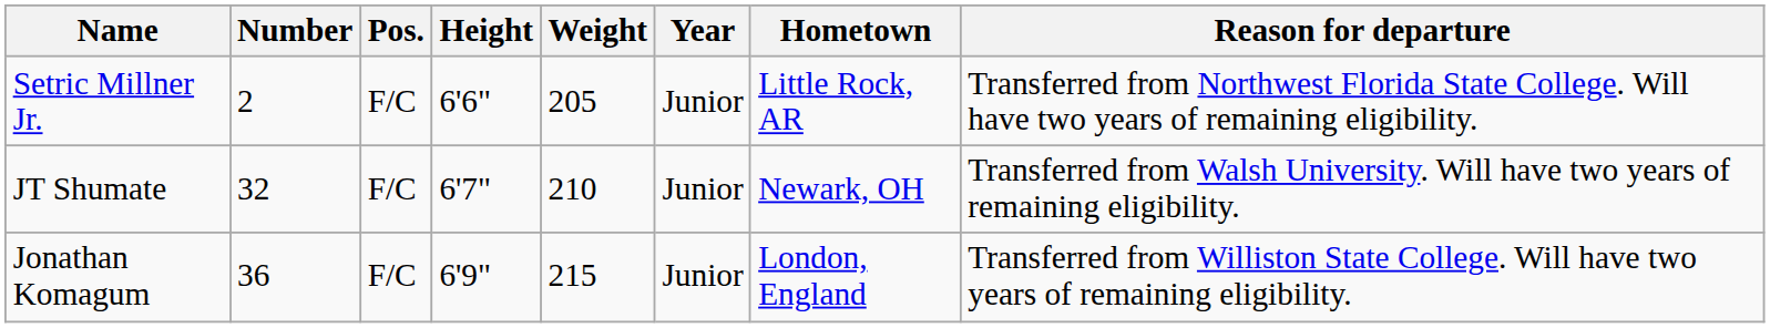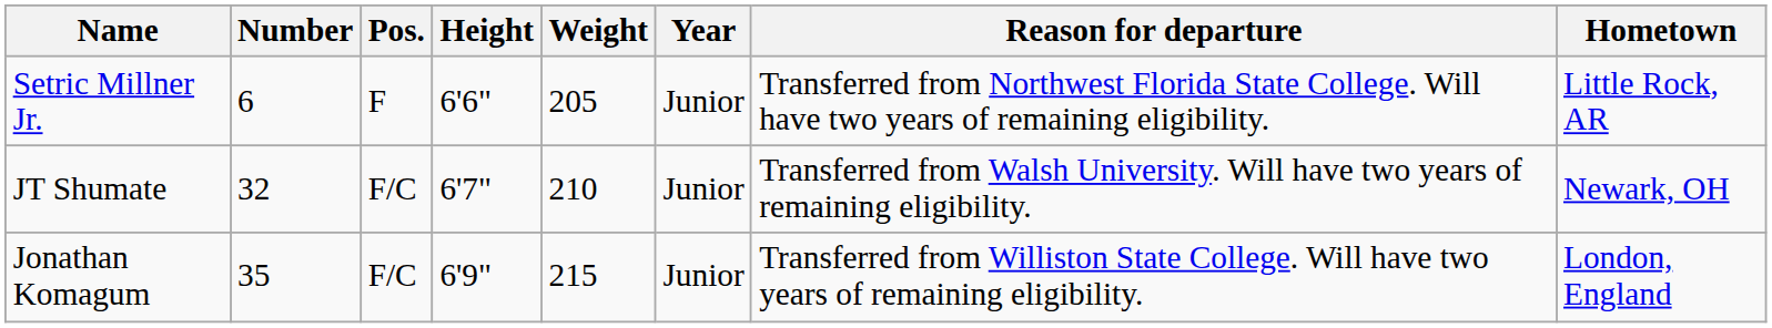 <table class="wikitable sortable" border="1">
 <tr>
 <th>Name</th>
 <th>Number</th>
 <th>Pos.</th>
 <th>Height</th>
 <th>Weight</th>
 <th>Year</th>
+<th class="unsortable">Reason for departure</th>
 <th>Hometown</th>
-<th class="unsortable">Reason for departure</th>
 </tr>
 <tr>
 <td><a href='#'>Setric Millner Jr.</a></td>
-<td>2</td>
-<td>F/C</td>
+<td>6</td>
+<td>F</td>
 <td>6'6"</td>
 <td>205</td>
 <td>Junior</td>
+<td>Transferred from <a href='#'>Northwest Florida State College</a>. Will have two years of remaining eligibility.</td>
 <td><a href='#'>Little Rock, AR</a></td>
-<td>Transferred from <a href='#'>Northwest Florida State College</a>. Will have two years of remaining eligibility.</td>
 </tr>
 <tr>
 <td>JT Shumate</td>
 <td>32</td>
 <td>F/C</td>
 <td>6'7"</td>
 <td>210</td>
 <td>Junior</td>
+<td>Transferred from <a href='#'>Walsh University</a>. Will have two years of remaining eligibility.</td>
 <td><a href='#'>Newark, OH</a></td>
-<td>Transferred from <a href='#'>Walsh University</a>. Will have two years of remaining eligibility.</td>
 </tr>
 <tr>
 <td>Jonathan Komagum</td>
-<td>36</td>
+<td>35</td>
 <td>F/C</td>
 <td>6'9"</td>
 <td>215</td>
 <td>Junior</td>
+<td>Transferred from <a href='#'>Williston State College</a>. Will have two years of remaining eligibility.</td>
 <td><a href='#'>London, England</a></td>
-<td>Transferred from <a href='#'>Williston State College</a>. Will have two years of remaining eligibility.</td>
 </tr>
 </table>
